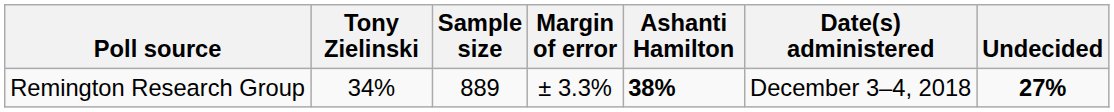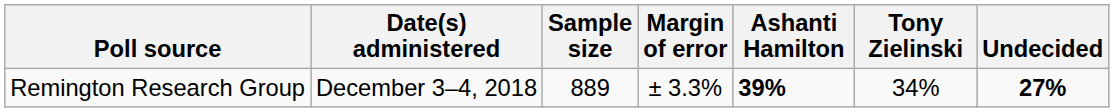 <table class="wikitable">
 <tr valign=bottom>
 <th>Poll source</th>
-<th style="width:75px;">Tony<br>Zielinski</th>
+<th>Date(s)<br>administered</th>
 <th>Sample<br>size</th>
 <th>Margin<br>of error</th>
 <th style="width:75px;">Ashanti<br>Hamilton</th>
-<th>Date(s)<br>administered</th>
+<th style="width:75px;">Tony<br>Zielinski</th>
 <th style="width:75px;">Undecided</th>
 </tr>
 <tr>
 <td>Remington Research Group</td>
-<td align=center>34%</td>
+<td align=center>December 3–4, 2018</td>
 <td align=center>889</td>
 <td align=center>± 3.3%</td>
-<td><strong>38%</strong></td>
-<td align=center>December 3–4, 2018</td>
+<td><strong>39%</strong></td>
+<td align=center>34%</td>
 <td align=center><strong>27%</strong></td>
 </tr>
 </table>
